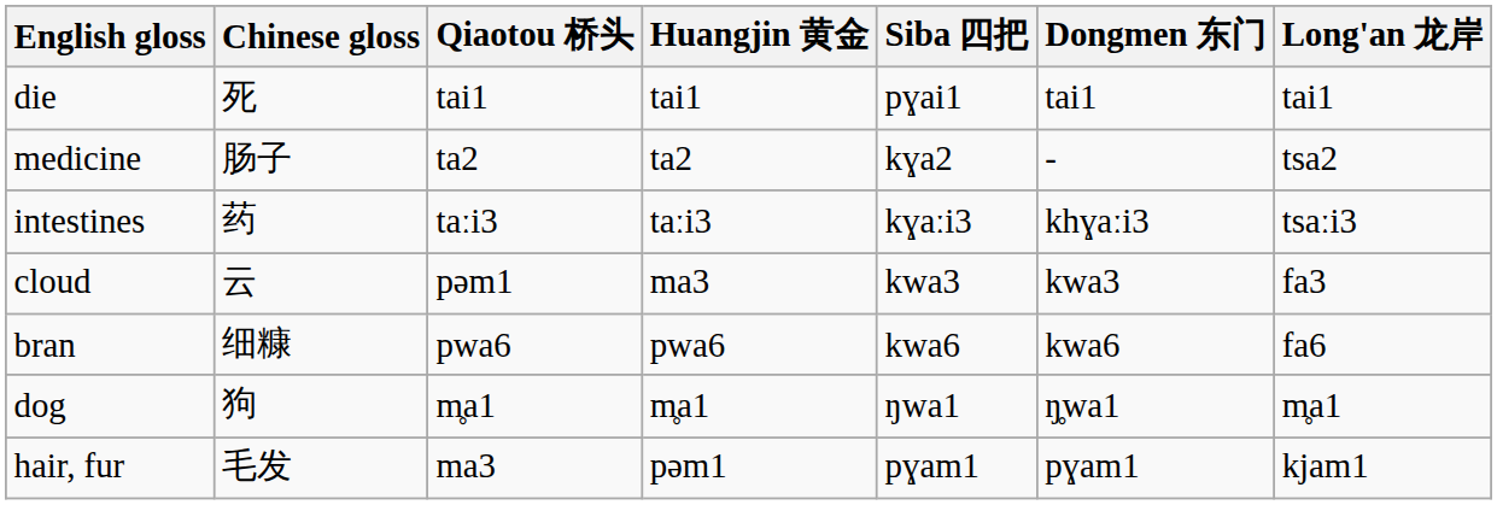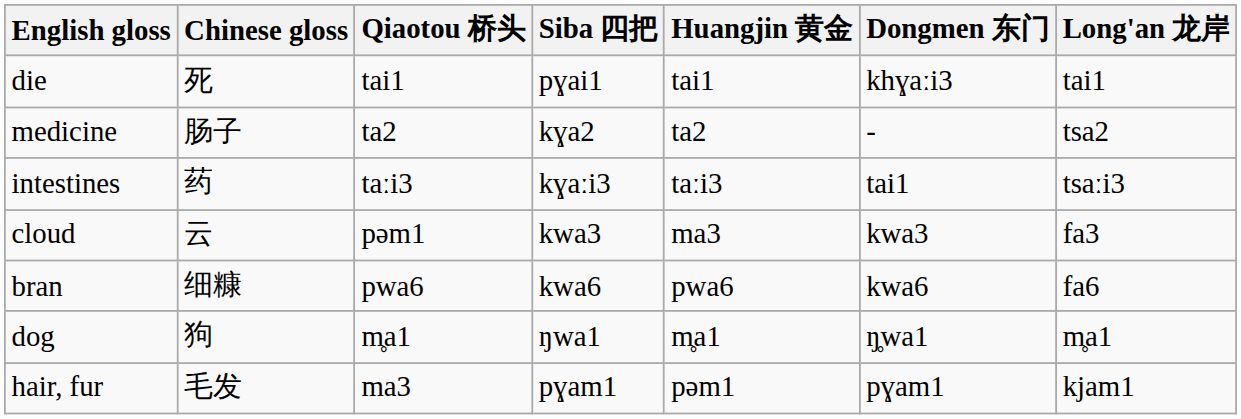 <table class="wikitable sortable">
 <tr>
 <th>English gloss</th>
 <th>Chinese gloss</th>
 <th>Qiaotou 桥头</th>
+<th>Siba 四把</th>
 <th>Huangjin 黄金</th>
-<th>Siba 四把</th>
 <th>Dongmen 东门</th>
 <th>Long'an 龙岸</th>
 </tr>
 <tr>
 <td>die</td>
 <td>死</td>
 <td>tai1</td>
-<td>tai1</td>
 <td>pɣai1</td>
 <td>tai1</td>
+<td>khɣaːi3</td>
 <td>tai1</td>
 </tr>
 <tr>
 <td>medicine</td>
 <td>肠子</td>
 <td>ta2</td>
+<td>kɣa2</td>
 <td>ta2</td>
-<td>kɣa2</td>
 <td>-</td>
 <td>tsa2</td>
 </tr>
 <tr>
 <td>intestines</td>
 <td>药</td>
 <td>taːi3</td>
+<td>kɣaːi3</td>
 <td>taːi3</td>
-<td>kɣaːi3</td>
-<td>khɣaːi3</td>
+<td>tai1</td>
 <td>tsaːi3</td>
 </tr>
 <tr>
 <td>cloud</td>
 <td>云</td>
 <td>pəm1</td>
+<td>kwa3</td>
 <td>ma3</td>
-<td>kwa3</td>
 <td>kwa3</td>
 <td>fa3</td>
 </tr>
 <tr>
 <td>bran</td>
 <td>细糠</td>
 <td>pwa6</td>
+<td>kwa6</td>
 <td>pwa6</td>
-<td>kwa6</td>
 <td>kwa6</td>
 <td>fa6</td>
 </tr>
 <tr>
 <td>dog</td>
 <td>狗</td>
 <td>m̥a1</td>
+<td>ŋwa1</td>
 <td>m̥a1</td>
-<td>ŋwa1</td>
 <td>ŋ̥wa1</td>
 <td>m̥a1</td>
 </tr>
 <tr>
 <td>hair, fur</td>
 <td>毛发</td>
 <td>ma3</td>
+<td>pɣam1</td>
 <td>pəm1</td>
-<td>pɣam1</td>
 <td>pɣam1</td>
 <td>kjam1</td>
 </tr>
 </table>
